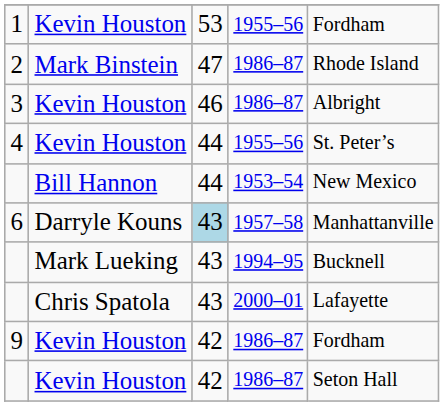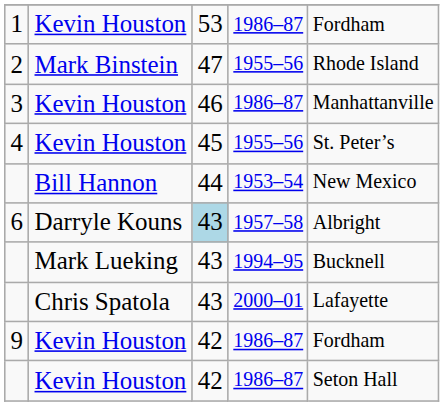 <table class="wikitable">
 <tr>
 </tr>
 <tr>
 <td>1</td>
 <td><a href='#'>Kevin Houston</a></td>
 <td>53</td>
-<td style="font-size:80%;"><a href='#'>1955–56</a></td>
+<td style="font-size:80%;"><a href='#'>1986–87</a></td>
 <td style="font-size:80%;">Fordham</td>
 </tr>
 <tr>
 <td>2</td>
 <td><a href='#'>Mark Binstein</a></td>
 <td>47</td>
-<td style="font-size:80%;"><a href='#'>1986–87</a></td>
+<td style="font-size:80%;"><a href='#'>1955–56</a></td>
 <td style="font-size:80%;">Rhode Island</td>
 </tr>
 <tr>
 <td>3</td>
 <td><a href='#'>Kevin Houston</a></td>
 <td>46</td>
 <td style="font-size:80%;"><a href='#'>1986–87</a></td>
-<td style="font-size:80%;">Albright</td>
+<td style="font-size:80%;">Manhattanville</td>
 </tr>
 <tr>
 <td>4</td>
 <td><a href='#'>Kevin Houston</a></td>
-<td>44</td>
+<td>45</td>
 <td style="font-size:80%;"><a href='#'>1955–56</a></td>
 <td style="font-size:80%;">St. Peter’s</td>
 </tr>
 <tr>
 <td></td>
 <td><a href='#'>Bill Hannon</a></td>
 <td>44</td>
 <td style="font-size:80%;"><a href='#'>1953–54</a></td>
 <td style="font-size:80%;">New Mexico</td>
 </tr>
 <tr>
 <td>6</td>
 <td>Darryle Kouns</td>
 <td style="background: lightblue;">43</td>
 <td style="font-size:80%;"><a href='#'>1957–58</a></td>
-<td style="font-size:80%;">Manhattanville</td>
+<td style="font-size:80%;">Albright</td>
 </tr>
 <tr>
 <td></td>
 <td>Mark Lueking</td>
 <td>43</td>
 <td style="font-size:80%;"><a href='#'>1994–95</a></td>
 <td style="font-size:80%;">Bucknell</td>
 </tr>
 <tr>
 <td></td>
 <td>Chris Spatola</td>
 <td>43</td>
 <td style="font-size:80%;"><a href='#'>2000–01</a></td>
 <td style="font-size:80%;">Lafayette</td>
 </tr>
 <tr>
 <td>9</td>
 <td><a href='#'>Kevin Houston</a></td>
 <td>42</td>
 <td style="font-size:80%;"><a href='#'>1986–87</a></td>
 <td style="font-size:80%;">Fordham</td>
 </tr>
 <tr>
 <td></td>
 <td><a href='#'>Kevin Houston</a></td>
 <td>42</td>
 <td style="font-size:80%;"><a href='#'>1986–87</a></td>
 <td style="font-size:80%;">Seton Hall</td>
 </tr>
 </table>
